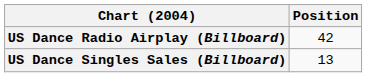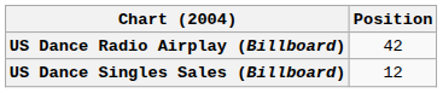 <table class="wikitable plainrowheaders" style="text-align:center">
 <tr>
 <th>Chart (2004)</th>
 <th>Position</th>
 </tr>
 <tr>
 <th scope="row">US Dance Radio Airplay (<em>Billboard</em>)</th>
 <td>42</td>
 </tr>
 <tr>
 <th scope="row">US Dance Singles Sales (<em>Billboard</em>)</th>
-<td>13</td>
+<td>12</td>
 </tr>
 </table>
